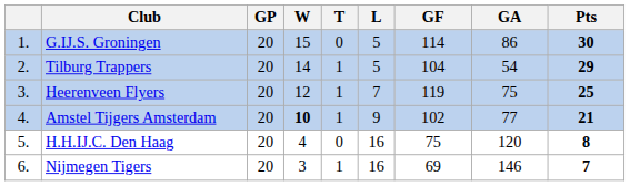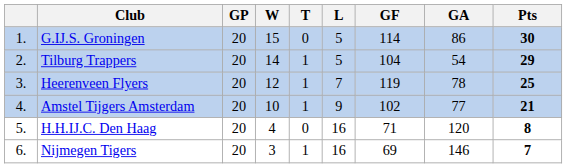 <table class="wikitable">
 <tr>
 <th width="30"></th>
 <th width="200">Club</th>
 <th width="30">GP</th>
 <th width="30">W</th>
 <th width="30">T</th>
 <th width="30">L</th>
 <th width="70">GF</th>
 <th width="70">GA</th>
 <th width="70">Pts</th>
 </tr>
 <tr bgcolor="#BCD2EE" align="center">
 <td>1.</td>
 <td align="left"><a href='#'>G.IJ.S. Groningen</a></td>
 <td>20</td>
 <td>15</td>
 <td>0</td>
 <td>5</td>
 <td>114</td>
 <td>86</td>
 <td><strong>30</strong></td>
 </tr>
 <tr bgcolor="#BCD2EE" align="center">
 <td>2.</td>
 <td align="left"><a href='#'>Tilburg Trappers</a></td>
 <td>20</td>
 <td>14</td>
 <td>1</td>
 <td>5</td>
 <td>104</td>
 <td>54</td>
 <td><strong>29</strong></td>
 </tr>
 <tr bgcolor="#BCD2EE" align="center">
 <td>3.</td>
 <td align="left"><a href='#'>Heerenveen Flyers</a></td>
 <td>20</td>
 <td>12</td>
 <td>1</td>
 <td>7</td>
 <td>119</td>
-<td>75</td>
+<td>78</td>
 <td><strong>25</strong></td>
 </tr>
 <tr bgcolor="#BCD2EE" align="center">
 <td>4.</td>
 <td align="left"><a href='#'>Amstel Tijgers Amsterdam</a></td>
 <td>20</td>
-<td><strong>10</strong></td>
+<td>10</td>
 <td>1</td>
 <td>9</td>
 <td>102</td>
 <td>77</td>
 <td><strong>21</strong></td>
 </tr>
 <tr bgcolor="#FFFFFF" align="center">
 <td>5.</td>
 <td align="left"><a href='#'>H.H.IJ.C. Den Haag</a></td>
 <td>20</td>
 <td>4</td>
 <td>0</td>
 <td>16</td>
-<td>75</td>
+<td>71</td>
 <td>120</td>
 <td><strong>8</strong></td>
 </tr>
 <tr bgcolor="#FFFFFF" align="center">
 <td>6.</td>
 <td align="left"><a href='#'>Nijmegen Tigers</a></td>
 <td>20</td>
 <td>3</td>
 <td>1</td>
 <td>16</td>
 <td>69</td>
 <td>146</td>
 <td><strong>7</strong></td>
 </tr>
 </table>
